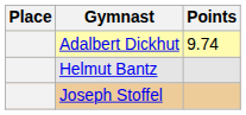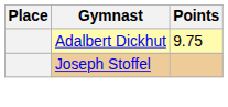 <table class="wikitable sortable">
 <tr>
 <th>Place</th>
 <th>Gymnast</th>
 <th>Points</th>
 </tr>
 <tr align="left" valign="top" bgcolor=fffcaf>
 <th></th>
 <td align="left"> <a href='#'>Adalbert Dickhut</a></td>
-<td align="left">9.74</td>
-</tr>
-<tr align="left" valign="top" bgcolor=e5e5e5>
-<th></th>
-<td align="left"> <a href='#'>Helmut Bantz</a></td>
-<td align="left"></td>
+<td align="left">9.75</td>
 </tr>
 <tr align="left" valign="top" bgcolor=eecc99>
 <th></th>
 <td align="left"> <a href='#'>Joseph Stoffel</a></td>
 <td align="left"></td>
 </tr>
 </table>
